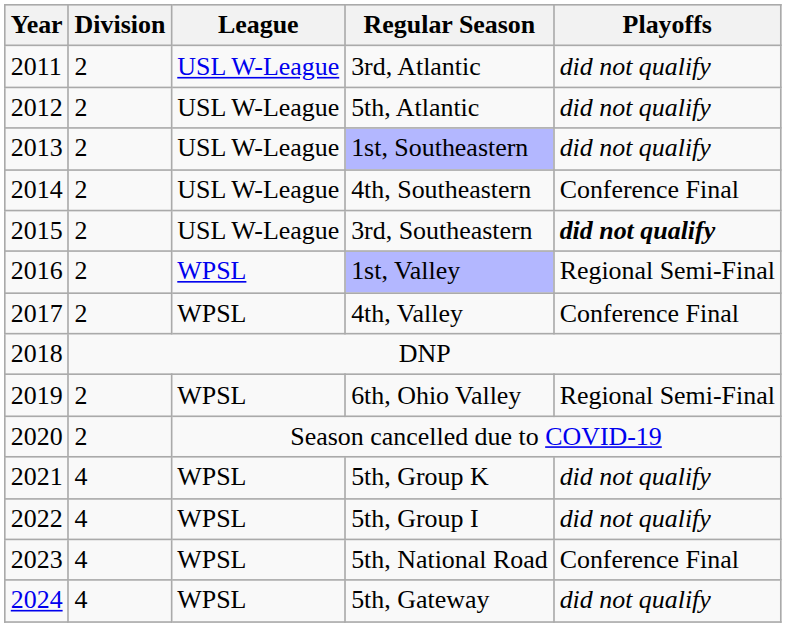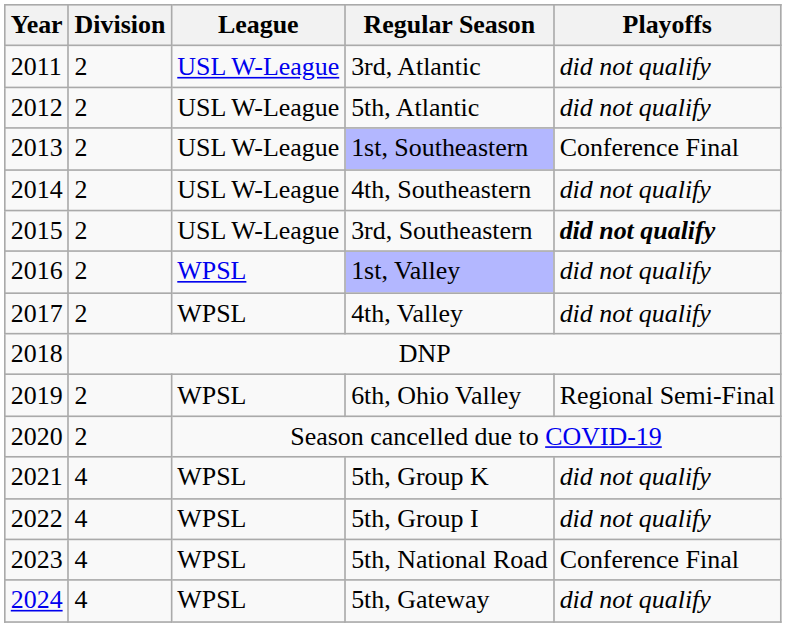 <table class="wikitable">
 <tr>
 <th>Year</th>
 <th>Division</th>
 <th>League</th>
 <th>Regular Season</th>
 <th>Playoffs</th>
 </tr>
 <tr>
 <td>2011</td>
 <td>2</td>
 <td><a href='#'>USL W-League</a></td>
 <td>3rd, Atlantic</td>
 <td><em>did not qualify</em></td>
 </tr>
 <tr>
 <td>2012</td>
 <td>2</td>
 <td>USL W-League</td>
 <td>5th, Atlantic</td>
 <td><em>did not qualify</em></td>
 </tr>
 <tr>
 <td>2013</td>
 <td>2</td>
 <td>USL W-League</td>
 <td bgcolor="B3B7FF">1st, Southeastern</td>
-<td><em>did not qualify</em></td>
+<td>Conference Final</td>
 </tr>
 <tr>
 <td>2014</td>
 <td>2</td>
 <td>USL W-League</td>
 <td>4th, Southeastern</td>
-<td>Conference Final</td>
+<td><em>did not qualify</em></td>
 </tr>
 <tr>
 <td>2015</td>
 <td>2</td>
 <td>USL W-League</td>
 <td>3rd, Southeastern</td>
 <td><strong><em>did not qualify</em></strong></td>
 </tr>
 <tr>
 <td>2016</td>
 <td>2</td>
 <td><a href='#'>WPSL</a></td>
 <td bgcolor="B3B7FF">1st, Valley</td>
-<td>Regional Semi-Final</td>
+<td><em>did not qualify</em></td>
 </tr>
 <tr>
 <td>2017</td>
 <td>2</td>
 <td>WPSL</td>
 <td>4th, Valley</td>
-<td>Conference Final</td>
+<td><em>did not qualify</em></td>
 </tr>
 <tr>
 <td>2018</td>
 <td colspan=4 style=text-align:center>DNP</td>
 </tr>
 <tr>
 <td>2019</td>
 <td>2</td>
 <td>WPSL</td>
 <td>6th, Ohio Valley</td>
 <td>Regional Semi-Final</td>
 </tr>
 <tr>
 <td>2020</td>
 <td>2</td>
 <td colspan=3 style=text-align:center>Season cancelled due to <a href='#'>COVID-19</a></td>
 </tr>
 <tr>
 <td>2021</td>
 <td>4</td>
 <td>WPSL</td>
 <td>5th, Group K</td>
 <td><em>did not qualify</em></td>
 </tr>
 <tr>
 <td>2022</td>
 <td>4</td>
 <td>WPSL</td>
 <td>5th, Group I</td>
 <td><em>did not qualify</em></td>
 </tr>
 <tr>
 <td>2023</td>
 <td>4</td>
 <td>WPSL</td>
 <td>5th, National Road</td>
 <td>Conference Final</td>
 </tr>
 <tr>
 <td><a href='#'>2024</a></td>
 <td>4</td>
 <td>WPSL</td>
 <td>5th, Gateway</td>
 <td><em>did not qualify</em></td>
 </tr>
 </table>
